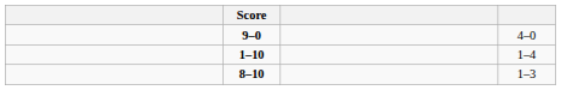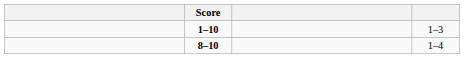 <table class="wikitable" style="text-align: center; ">
 <tr>
 <th align="right" width="270"></th>
 <th width="65">Score</th>
 <th align="left" width="270"></th>
 <th width="65"></th>
 </tr>
 <tr>
-<td align="left"><strong></strong></td>
-<td><strong>9–0</strong></td>
-<td align="left"></td>
-<td>4–0 <strong></strong></td>
-</tr>
-<tr>
 <td align="left"></td>
 <td><strong>1–10</strong></td>
 <td align="left"><strong></strong></td>
-<td>1–4 <strong></strong></td>
+<td>1–3 <strong></strong></td>
 </tr>
 <tr>
 <td align="left"></td>
 <td><strong>8–10</strong></td>
 <td align="left"><strong></strong></td>
-<td>1–3 <strong></strong></td>
+<td>1–4 <strong></strong></td>
 </tr>
 </table>
